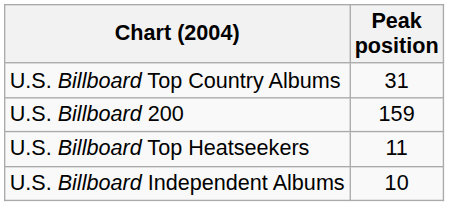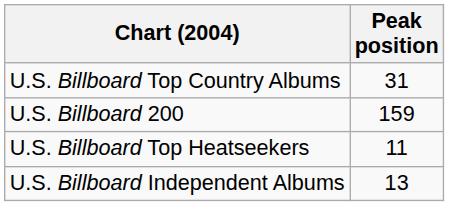 <table class="wikitable">
 <tr>
 <th>Chart (2004)</th>
 <th>Peak<br>position</th>
 </tr>
 <tr>
 <td>U.S. <em>Billboard</em> Top Country Albums</td>
 <td align="center">31</td>
 </tr>
 <tr>
 <td>U.S. <em>Billboard</em> 200</td>
 <td align="center">159</td>
 </tr>
 <tr>
 <td>U.S. <em>Billboard</em> Top Heatseekers</td>
 <td align="center">11</td>
 </tr>
 <tr>
 <td>U.S. <em>Billboard</em> Independent Albums</td>
-<td align="center">10</td>
+<td align="center">13</td>
 </tr>
 </table>
